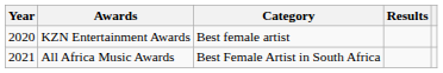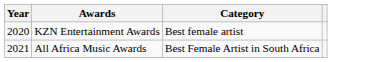 <table class="wikitable">
 <tr>
 <th>Year</th>
 <th>Awards</th>
 <th>Category</th>
-<th>Results</th>
 <th></th>
 </tr>
 <tr>
 <td>2020</td>
 <td>KZN Entertainment  Awards</td>
 <td>Best female  artist</td>
 <td></td>
-<td></td>
 </tr>
 <tr>
 <td>2021</td>
 <td>All Africa Music Awards</td>
 <td>Best Female Artist in South Africa</td>
 <td></td>
-<td></td>
 </tr>
 </table>
